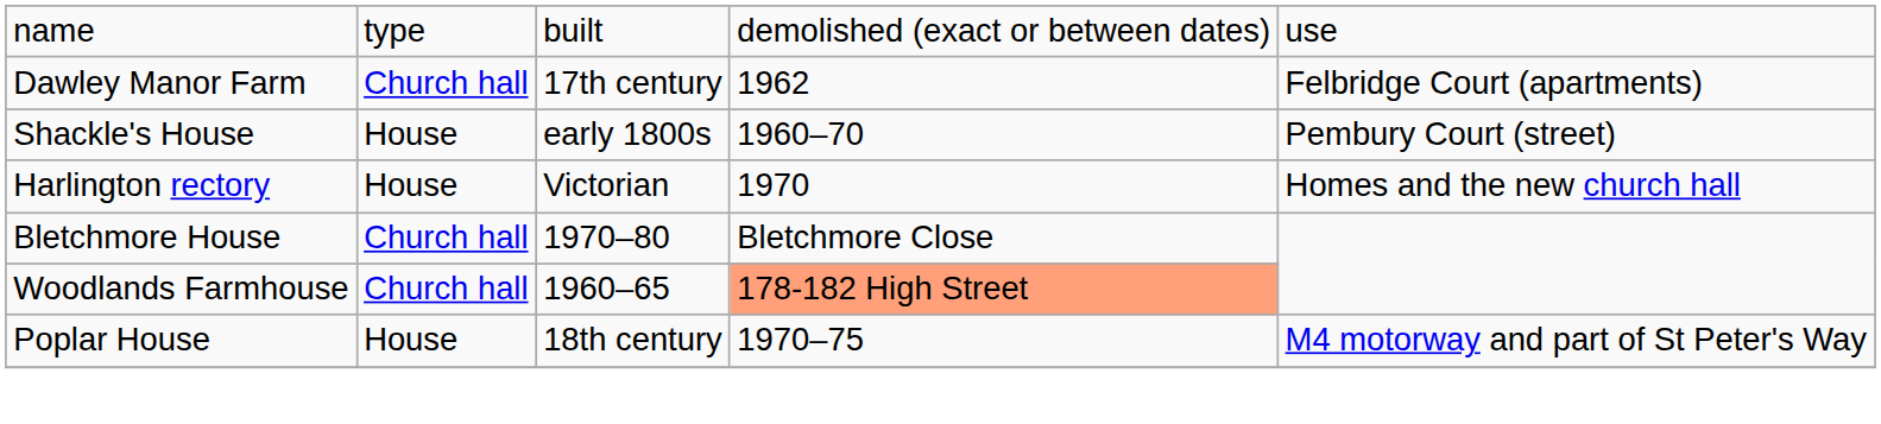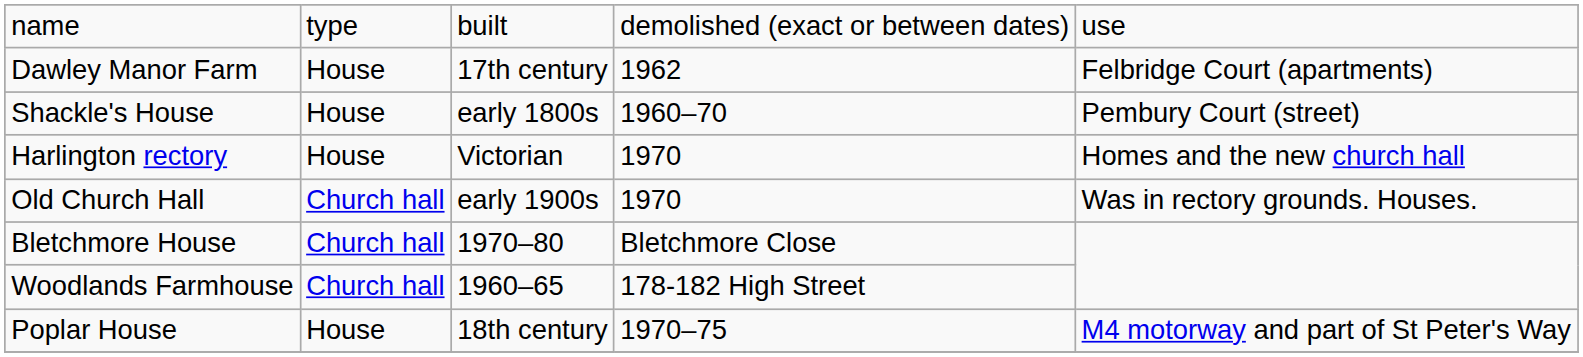 <table class="wikitable sorttable">
 <tr style="white-space:nowrap">
 <td>name</td>
 <td>type</td>
 <td>built</td>
 <td>demolished (exact or between dates)</td>
 <td>use</td>
 </tr>
 <tr>
 <td>Dawley Manor Farm</td>
-<td><a href='#'>Church hall</a></td>
+<td>House</td>
 <td>17th century</td>
 <td>1962</td>
 <td>Felbridge Court (apartments)</td>
 </tr>
 <tr>
 <td>Shackle's House</td>
 <td>House</td>
 <td>early 1800s</td>
 <td>1960–70</td>
 <td>Pembury Court (street)</td>
 </tr>
 <tr>
 <td>Harlington <a href='#'>rectory</a></td>
 <td>House</td>
 <td>Victorian</td>
 <td>1970</td>
 <td>Homes and the new <a href='#'>church hall</a></td>
 </tr>
 <tr>
+<td>Old Church Hall</td>
+<td><a href='#'>Church hall</a></td>
+<td>early 1900s</td>
+<td>1970</td>
+<td>Was in rectory grounds. Houses.</td>
+</tr>
+<tr>
 <td>Bletchmore House</td>
 <td><a href='#'>Church hall</a></td>
 <td>1970–80</td>
 <td>Bletchmore Close</td>
 </tr>
 <tr>
 <td>Woodlands Farmhouse</td>
 <td><a href='#'>Church hall</a></td>
 <td>1960–65</td>
-<td style="background: lightsalmon;">178-182 High Street</td>
+<td>178-182 High Street</td>
 </tr>
 <tr>
 <td>Poplar House</td>
 <td>House</td>
 <td>18th century</td>
 <td>1970–75</td>
 <td><a href='#'>M4 motorway</a> and part of St Peter's Way</td>
 </tr>
 <tr>
 </tr>
 </table>
